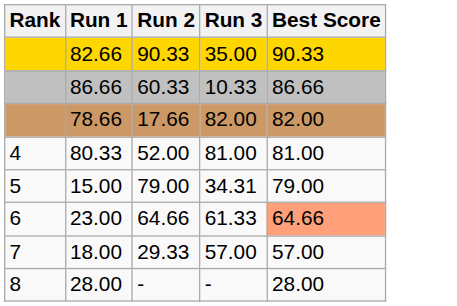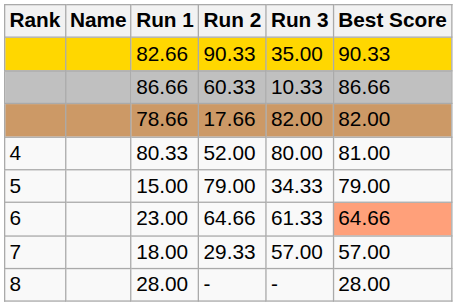 <table class="wikitable">
 <tr>
 <th>Rank</th>
+<th>Name</th>
 <th>Run 1</th>
 <th>Run 2</th>
 <th>Run 3</th>
 <th>Best Score</th>
 </tr>
 <tr style="background:gold;">
+<td></td>
 <td></td>
 <td>82.66</td>
 <td>90.33</td>
 <td>35.00</td>
 <td>90.33</td>
 </tr>
 <tr style="background:silver;">
 <td></td>
+<td></td>
 <td>86.66</td>
 <td>60.33</td>
 <td>10.33</td>
 <td>86.66</td>
 </tr>
 <tr style="background:#cc9966;">
+<td></td>
 <td></td>
 <td>78.66</td>
 <td>17.66</td>
 <td>82.00</td>
 <td>82.00</td>
 </tr>
 <tr>
 <td>4</td>
+<td></td>
 <td>80.33</td>
 <td>52.00</td>
-<td>81.00</td>
+<td>80.00</td>
 <td>81.00</td>
 </tr>
 <tr>
 <td>5</td>
+<td></td>
 <td>15.00</td>
 <td>79.00</td>
-<td>34.31</td>
+<td>34.33</td>
 <td>79.00</td>
 </tr>
 <tr>
 <td>6</td>
+<td></td>
 <td>23.00</td>
 <td>64.66</td>
 <td>61.33</td>
 <td style="background: lightsalmon;">64.66</td>
 </tr>
 <tr>
 <td>7</td>
+<td></td>
 <td>18.00</td>
 <td>29.33</td>
 <td>57.00</td>
 <td>57.00</td>
 </tr>
 <tr>
 <td>8</td>
+<td></td>
 <td>28.00</td>
 <td>-</td>
 <td>-</td>
 <td>28.00</td>
 </tr>
 </table>
